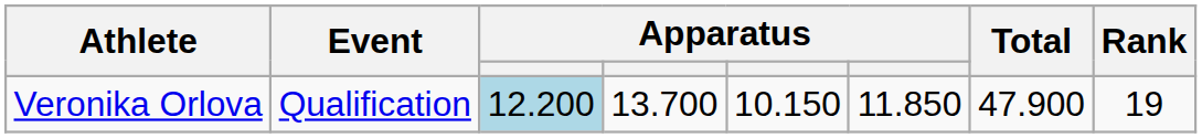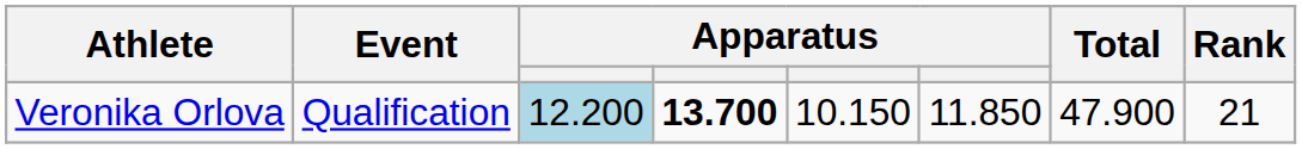 <table class="wikitable" style="font-size:90%">
 <tr>
 <th rowspan=2>Athlete</th>
 <th rowspan=2>Event</th>
 <th colspan =4>Apparatus</th>
 <th rowspan=2>Total</th>
 <th rowspan=2>Rank</th>
 </tr>
 <tr style="font-size:95%">
 <th></th>
 <th></th>
 <th></th>
 <th></th>
 </tr>
 <tr align=center>
 <td align=left><a href='#'>Veronika Orlova</a></td>
 <td align=left><a href='#'>Qualification</a></td>
 <td style="background: lightblue;">12.200</td>
-<td>13.700</td>
+<td><strong>13.700</strong></td>
 <td>10.150</td>
 <td>11.850</td>
 <td>47.900</td>
-<td>19</td>
+<td>21</td>
 </tr>
 </table>
